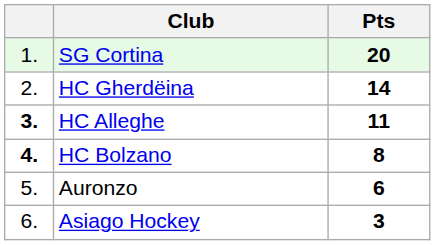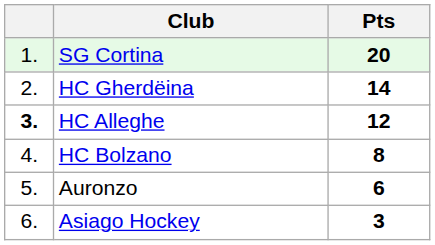 <table class="wikitable">
 <tr>
 <th width="30"></th>
 <th width="200">Club</th>
 <th width="70">Pts</th>
 </tr>
 <tr bgcolor="#e6fae6" align="center">
 <td>1.</td>
 <td align="left"><a href='#'>SG Cortina</a></td>
 <td><strong>20</strong></td>
 </tr>
 <tr bgcolor="#FFFFFF" align="center">
 <td>2.</td>
 <td align="left"><a href='#'>HC Gherdëina</a></td>
 <td><strong>14</strong></td>
 </tr>
 <tr bgcolor="#FFFFFF" align="center">
 <td><strong>3.</strong></td>
 <td align="left"><a href='#'>HC Alleghe</a></td>
-<td><strong>11</strong></td>
+<td><strong>12</strong></td>
 </tr>
 <tr bgcolor="#FFFFFF" align="center">
-<td><strong>4.</strong></td>
+<td>4.</td>
 <td align="left"><a href='#'>HC Bolzano</a></td>
 <td><strong>8</strong></td>
 </tr>
 <tr bgcolor="#FFFFFF" align="center">
 <td>5.</td>
 <td align="left">Auronzo</td>
 <td><strong>6</strong></td>
 </tr>
 <tr bgcolor="#FFFFFF" align="center">
 <td>6.</td>
 <td align="left"><a href='#'>Asiago Hockey</a></td>
 <td><strong>3</strong></td>
 </tr>
 </table>
